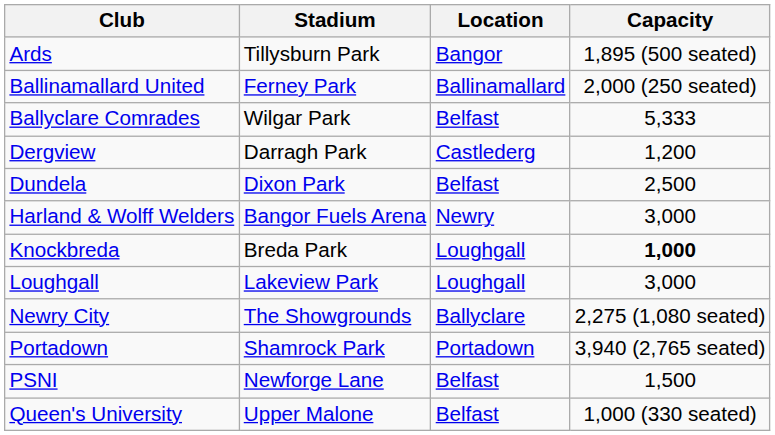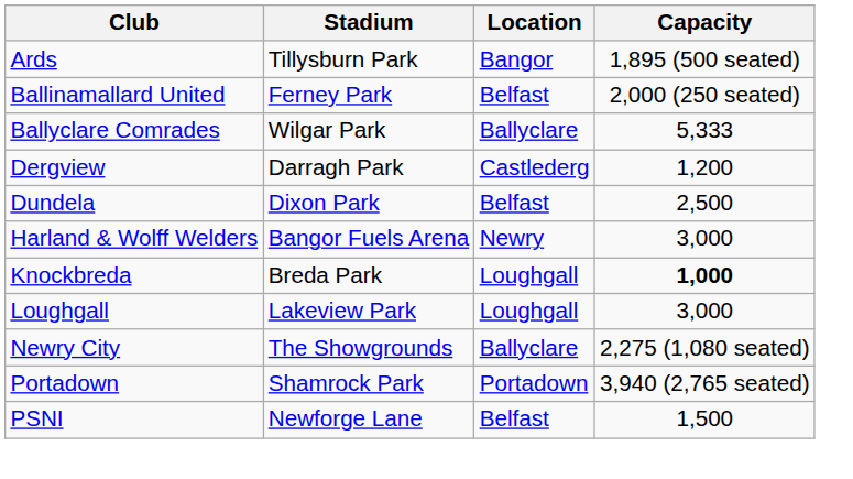 <table class="wikitable sortable">
 <tr>
 <th>Club</th>
 <th>Stadium</th>
 <th>Location</th>
 <th>Capacity</th>
 </tr>
 <tr>
 <td><a href='#'>Ards</a></td>
 <td>Tillysburn Park</td>
 <td><a href='#'>Bangor</a></td>
 <td style="text-align:center;">1,895 (500 seated)</td>
 </tr>
 <tr>
 <td><a href='#'>Ballinamallard United</a></td>
 <td><a href='#'>Ferney Park</a></td>
-<td><a href='#'>Ballinamallard</a></td>
+<td><a href='#'>Belfast</a></td>
 <td style="text-align:center;">2,000 (250 seated)</td>
 </tr>
 <tr>
 <td><a href='#'>Ballyclare Comrades</a></td>
 <td>Wilgar Park</td>
-<td><a href='#'>Belfast</a></td>
+<td><a href='#'>Ballyclare</a></td>
 <td style="text-align:center;">5,333</td>
 </tr>
 <tr>
 <td><a href='#'>Dergview</a></td>
 <td>Darragh Park</td>
 <td><a href='#'>Castlederg</a></td>
 <td style="text-align:center;">1,200</td>
 </tr>
 <tr>
 <td><a href='#'>Dundela</a></td>
 <td><a href='#'>Dixon Park</a></td>
 <td><a href='#'>Belfast</a></td>
 <td style="text-align:center;">2,500</td>
 </tr>
 <tr>
 <td><a href='#'>Harland & Wolff Welders</a></td>
 <td><a href='#'>Bangor Fuels Arena</a></td>
 <td><a href='#'>Newry</a></td>
 <td style="text-align:center;">3,000</td>
 </tr>
 <tr>
 <td><a href='#'>Knockbreda</a></td>
 <td>Breda Park</td>
 <td><a href='#'>Loughgall</a></td>
 <td style="text-align:center;"><strong>1,000</strong></td>
 </tr>
 <tr>
 <td><a href='#'>Loughgall</a></td>
 <td><a href='#'>Lakeview Park</a></td>
 <td><a href='#'>Loughgall</a></td>
 <td style="text-align:center;">3,000</td>
 </tr>
 <tr>
 <td><a href='#'>Newry City</a></td>
 <td><a href='#'>The Showgrounds</a></td>
 <td><a href='#'>Ballyclare</a></td>
 <td style="text-align:center;">2,275 (1,080 seated)</td>
 </tr>
 <tr>
 <td><a href='#'>Portadown</a></td>
 <td><a href='#'>Shamrock Park</a></td>
 <td><a href='#'>Portadown</a></td>
 <td style="text-align:center;">3,940 (2,765 seated)</td>
 </tr>
 <tr>
 <td><a href='#'>PSNI</a></td>
 <td><a href='#'>Newforge Lane</a></td>
 <td><a href='#'>Belfast</a></td>
 <td style="text-align:center;">1,500</td>
 </tr>
-<tr>
-<td><a href='#'>Queen's University</a></td>
-<td><a href='#'>Upper Malone</a></td>
-<td><a href='#'>Belfast</a></td>
-<td style="text-align:center;">1,000 (330 seated)</td>
-</tr>
 </table>
